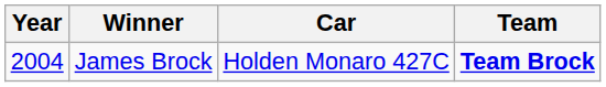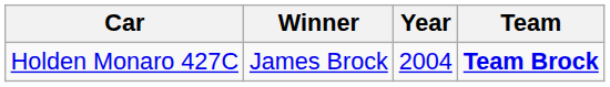 <table class="wikitable">
 <tr style="font-weight:bold">
+<th>Car</th>
+<th>Winner</th>
 <th>Year</th>
-<th>Winner</th>
-<th>Car</th>
 <th>Team</th>
 </tr>
 <tr>
+<td><a href='#'>Holden Monaro 427C</a></td>
+<td> <a href='#'>James Brock</a></td>
 <td><a href='#'>2004</a></td>
-<td> <a href='#'>James Brock</a></td>
-<td><a href='#'>Holden Monaro 427C</a></td>
 <td><strong><a href='#'>Team Brock</a></strong></td>
 </tr>
 </table>
